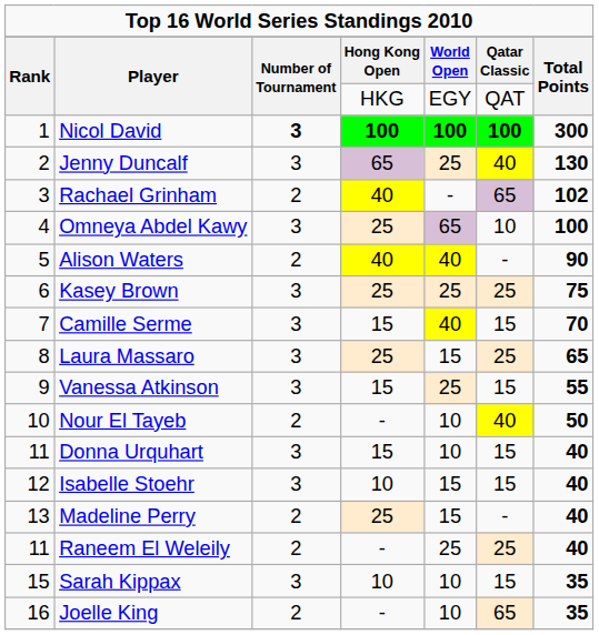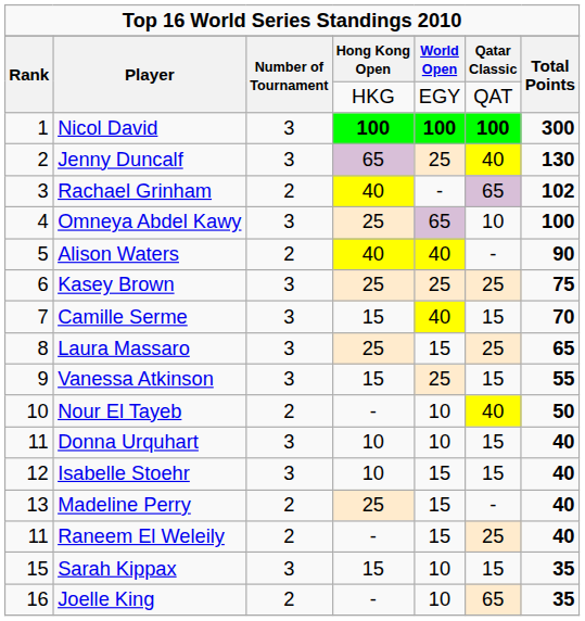 <table class="wikitable">
 <tr>
 <td colspan=13 align="center"><strong>Top 16 World Series Standings 2010</strong></td>
 </tr>
 <tr>
 </tr>
 <tr style="font-size:10pt;font-weight:bold">
 <th rowspan=2 align="center">Rank</th>
 <th rowspan=2 align="center">Player</th>
 <th rowspan=2 align="center"><small>Number of<br>Tournament</small></th>
 <th><small>Hong Kong<br>Open</small></th>
 <th><small><a href='#'>World<br>Open</a></small></th>
 <th><small>Qatar<br>Classic</small></th>
 <th rowspan=2 align="center">Total<br>Points</th>
 </tr>
 <tr>
 <td align="center">HKG </td>
 <td align="center">EGY </td>
 <td align="center">QAT </td>
 </tr>
 <tr>
 <td align=right>1</td>
 <td> <a href='#'>Nicol David</a></td>
-<td align=center><strong>3</strong></td>
+<td align=center>3</td>
 <td align=center style="background:#00ff00"><strong>100</strong></td>
 <td align=center style="background:#00ff00"><strong>100</strong></td>
 <td align=center style="background:#00ff00"><strong>100</strong></td>
 <td align=right><strong>300</strong></td>
 </tr>
 <tr>
 <td align=right>2</td>
 <td> <a href='#'>Jenny Duncalf</a></td>
 <td align=center>3</td>
 <td align=center style="background:#D8BFD8;">65</td>
 <td align=center style="background:#ffebcd;">25</td>
 <td align=center style="background:yellow;">40</td>
 <td align=right><strong>130</strong></td>
 </tr>
 <tr>
 <td align=right>3</td>
 <td> <a href='#'>Rachael Grinham</a></td>
 <td align=center>2</td>
 <td align=center style="background:yellow;">40</td>
 <td align=center>-</td>
 <td align=center style="background:#D8BFD8;">65</td>
 <td align=right><strong>102</strong></td>
 </tr>
 <tr>
 <td align=right>4</td>
 <td> <a href='#'>Omneya Abdel Kawy</a></td>
 <td align=center>3</td>
 <td align=center style="background:#ffebcd;">25</td>
 <td align=center style="background:#D8BFD8;">65</td>
 <td align=center>10</td>
 <td align=right><strong>100</strong></td>
 </tr>
 <tr>
 <td align=right>5</td>
 <td> <a href='#'>Alison Waters</a></td>
 <td align=center>2</td>
 <td align=center style="background:yellow;">40</td>
 <td align=center style="background:yellow;">40</td>
 <td align=center>-</td>
 <td align=right><strong>90</strong></td>
 </tr>
 <tr>
 <td align=right>6</td>
 <td> <a href='#'>Kasey Brown</a></td>
 <td align=center>3</td>
 <td align=center style="background:#ffebcd;">25</td>
 <td align=center style="background:#ffebcd;">25</td>
 <td align=center style="background:#ffebcd;">25</td>
 <td align=right><strong>75</strong></td>
 </tr>
 <tr>
 <td align=right>7</td>
 <td> <a href='#'>Camille Serme</a></td>
 <td align=center>3</td>
 <td align=center>15</td>
 <td align=center style="background:yellow;">40</td>
 <td align=center>15</td>
 <td align=right><strong>70</strong></td>
 </tr>
 <tr>
 <td align=right>8</td>
 <td> <a href='#'>Laura Massaro</a></td>
 <td align=center>3</td>
 <td align=center style="background:#ffebcd;">25</td>
 <td align=center>15</td>
 <td align=center style="background:#ffebcd;">25</td>
 <td align=right><strong>65</strong></td>
 </tr>
 <tr>
 <td align=right>9</td>
 <td> <a href='#'>Vanessa Atkinson</a></td>
 <td align=center>3</td>
 <td align=center>15</td>
 <td align=center style="background:#ffebcd;">25</td>
 <td align=center>15</td>
 <td align=right><strong>55</strong></td>
 </tr>
 <tr>
 <td align=right>10</td>
 <td> <a href='#'>Nour El Tayeb</a></td>
 <td align=center>2</td>
 <td align=center>-</td>
 <td align=center>10</td>
 <td align=center style="background:yellow;">40</td>
 <td align=right><strong>50</strong></td>
 </tr>
 <tr>
 <td align=right>11</td>
 <td> <a href='#'>Donna Urquhart</a></td>
 <td align=center>3</td>
-<td align=center>15</td>
+<td align=center>10</td>
 <td align=center>10</td>
 <td align=center>15</td>
 <td align=right><strong>40</strong></td>
 </tr>
 <tr>
 <td align=right>12</td>
 <td> <a href='#'>Isabelle Stoehr</a></td>
 <td align=center>3</td>
 <td align=center>10</td>
 <td align=center>15</td>
 <td align=center>15</td>
 <td align=right><strong>40</strong></td>
 </tr>
 <tr>
 <td align=right>13</td>
 <td> <a href='#'>Madeline Perry</a></td>
 <td align=center>2</td>
 <td align=center style="background:#ffebcd;">25</td>
 <td align=center>15</td>
 <td align=center>-</td>
 <td align=right><strong>40</strong></td>
 </tr>
 <tr>
 <td align=right>11</td>
 <td> <a href='#'>Raneem El Weleily</a></td>
 <td align=center>2</td>
 <td align=center>-</td>
-<td align=center>25</td>
+<td align=center>15</td>
 <td align=center style="background:#ffebcd;">25</td>
 <td align=right><strong>40</strong></td>
 </tr>
 <tr>
 <td align=right>15</td>
 <td> <a href='#'>Sarah Kippax</a></td>
 <td align=center>3</td>
-<td align=center>10</td>
+<td align=center>15</td>
 <td align=center>10</td>
 <td align=center>15</td>
 <td align=right><strong>35</strong></td>
 </tr>
 <tr>
 <td align=right>16</td>
 <td> <a href='#'>Joelle King</a></td>
 <td align=center>2</td>
 <td align=center>-</td>
 <td align=center>10</td>
 <td align=center style="background:#ffebcd;">65</td>
 <td align=right><strong>35</strong></td>
 </tr>
 <tr>
 </tr>
 </table>
